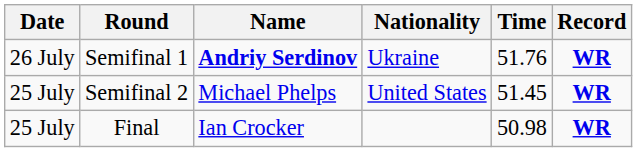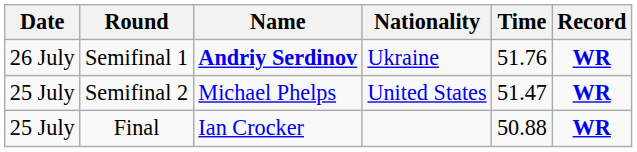 <table class="wikitable" style="text-align:center">
 <tr>
 <th>Date</th>
 <th>Round</th>
 <th>Name</th>
 <th>Nationality</th>
 <th>Time</th>
 <th>Record</th>
 </tr>
 <tr>
 <td>26 July</td>
 <td>Semifinal 1</td>
 <td align="left"><strong><a href='#'>Andriy Serdinov</a></strong></td>
 <td align="left"> <a href='#'>Ukraine</a></td>
 <td>51.76</td>
 <td><strong><a href='#'>WR</a></strong></td>
 </tr>
 <tr>
 <td>25 July</td>
 <td>Semifinal 2</td>
 <td align="left"><a href='#'>Michael Phelps</a></td>
 <td align="left"> <a href='#'>United States</a></td>
-<td>51.45</td>
+<td>51.47</td>
 <td><strong><a href='#'>WR</a></strong></td>
 </tr>
 <tr>
 <td>25 July</td>
 <td>Final</td>
 <td align="left"><a href='#'>Ian Crocker</a></td>
 <td align="left"></td>
-<td>50.98</td>
+<td>50.88</td>
 <td><strong><a href='#'>WR</a></strong></td>
 </tr>
 </table>
